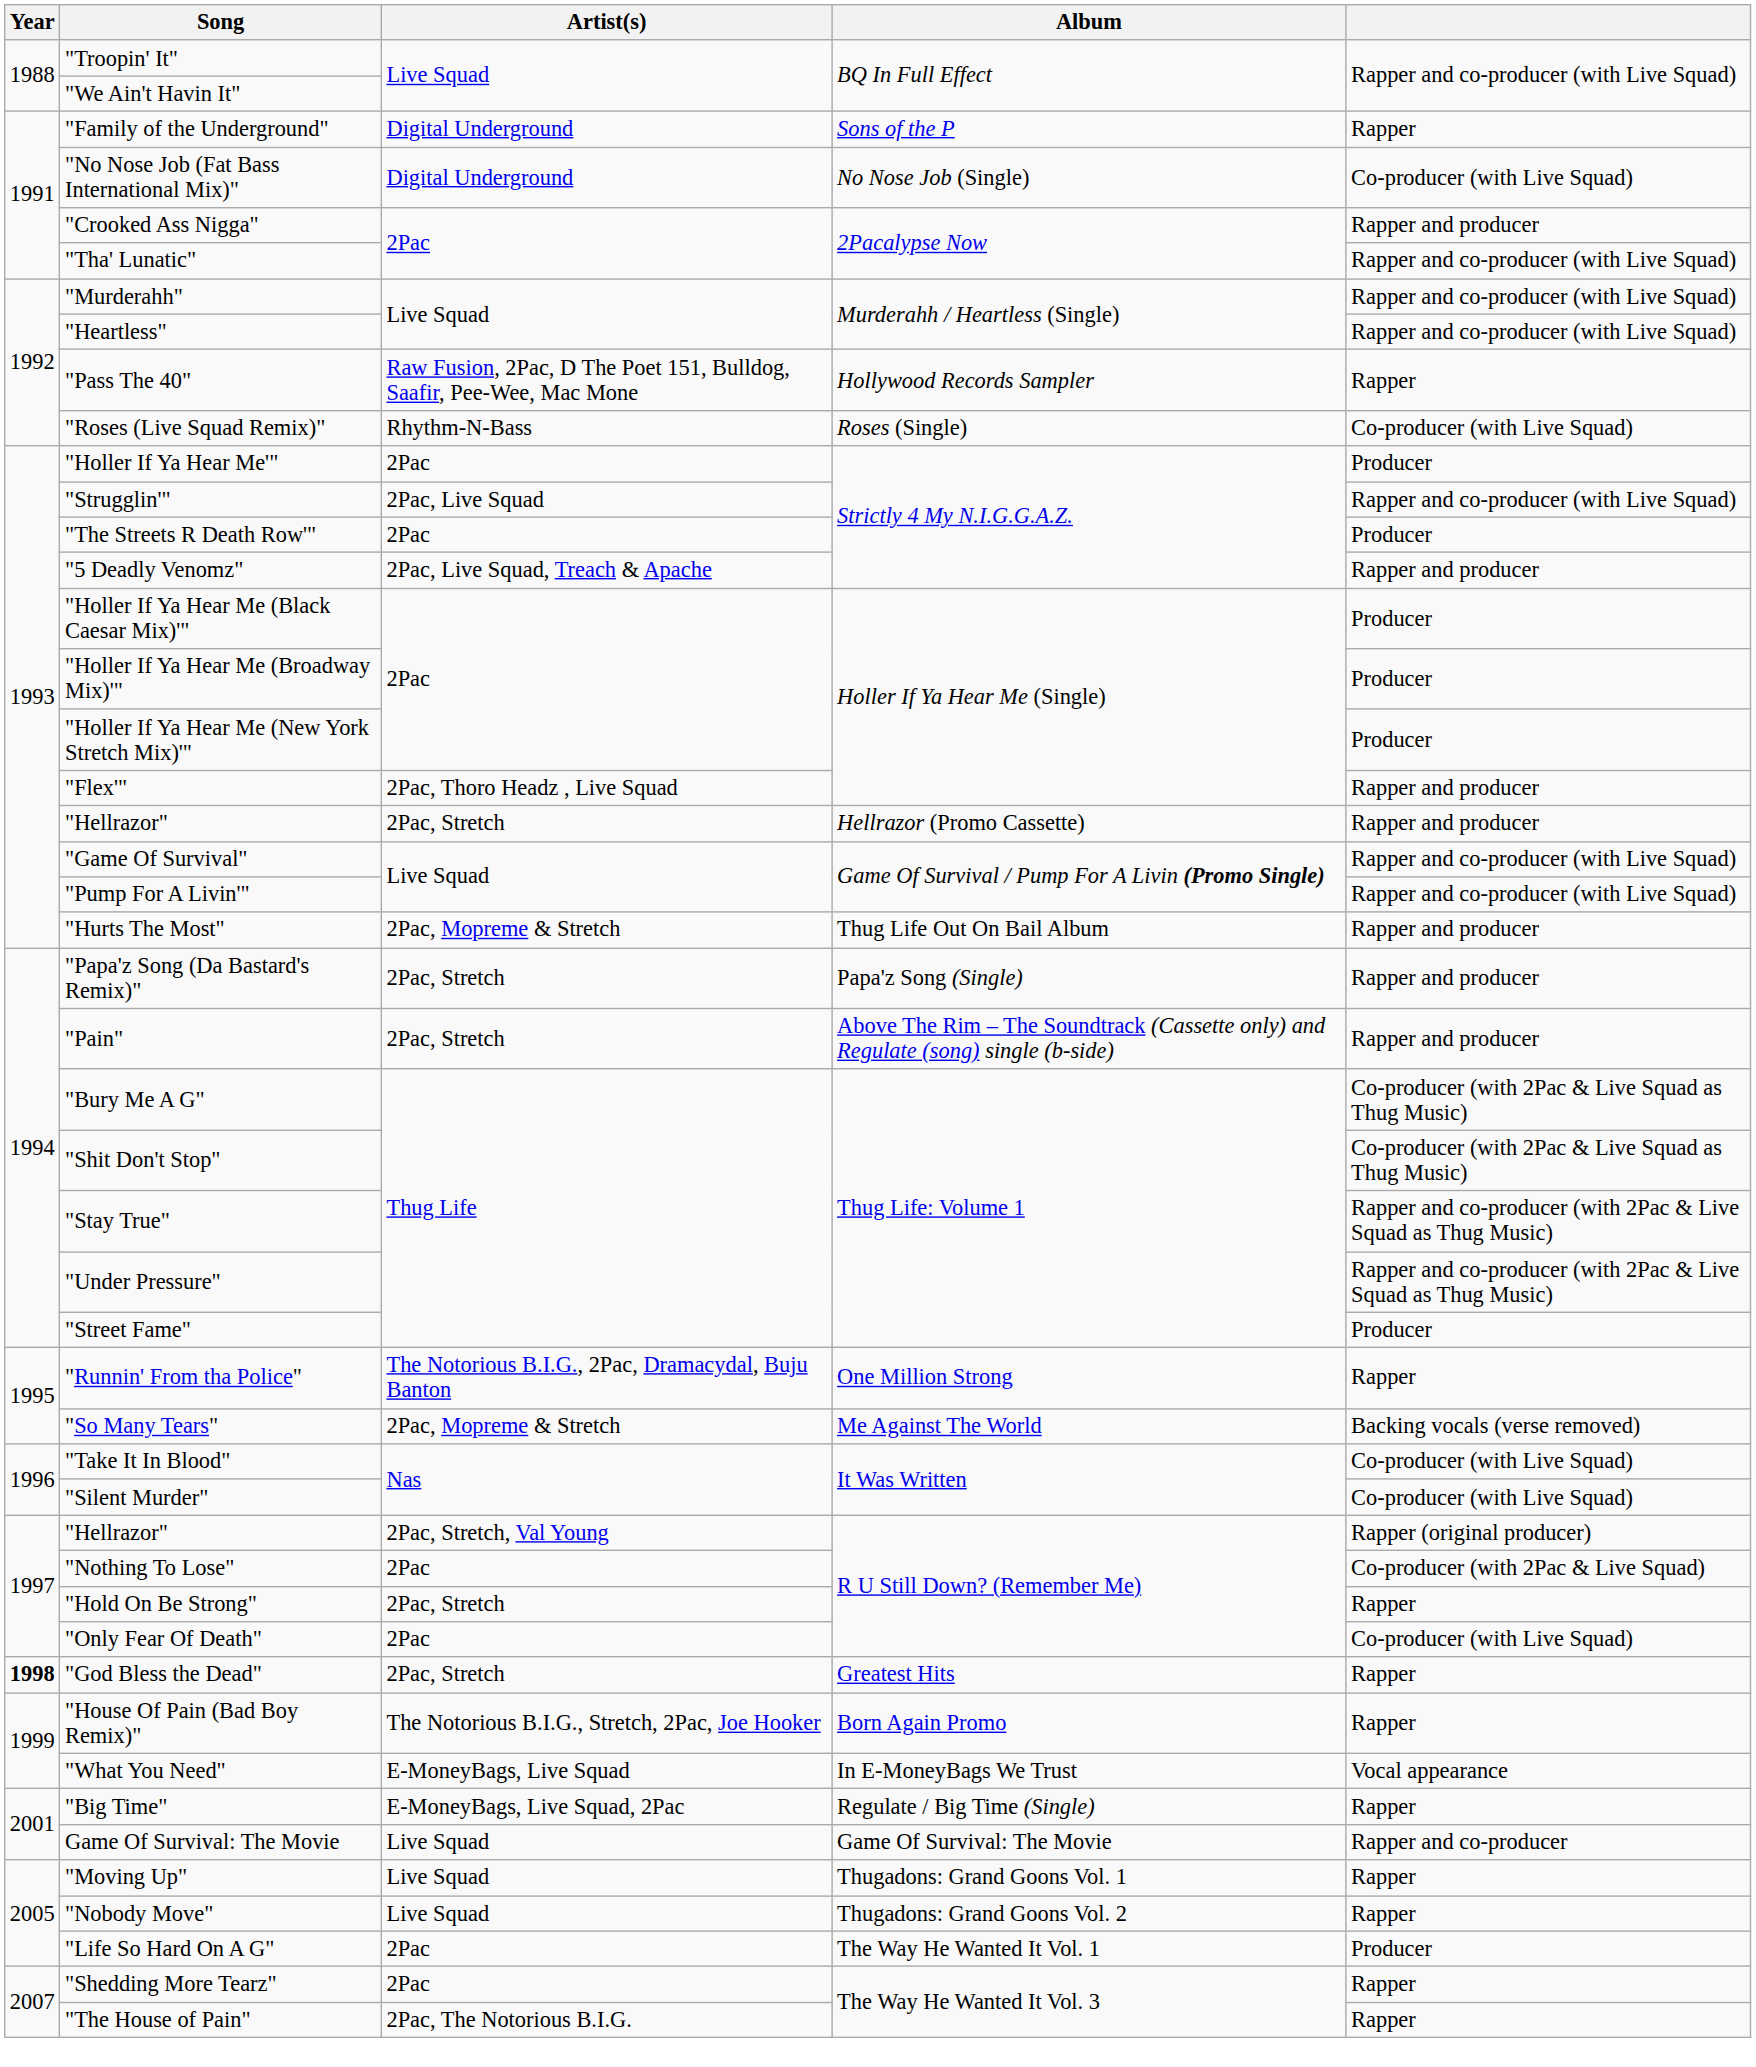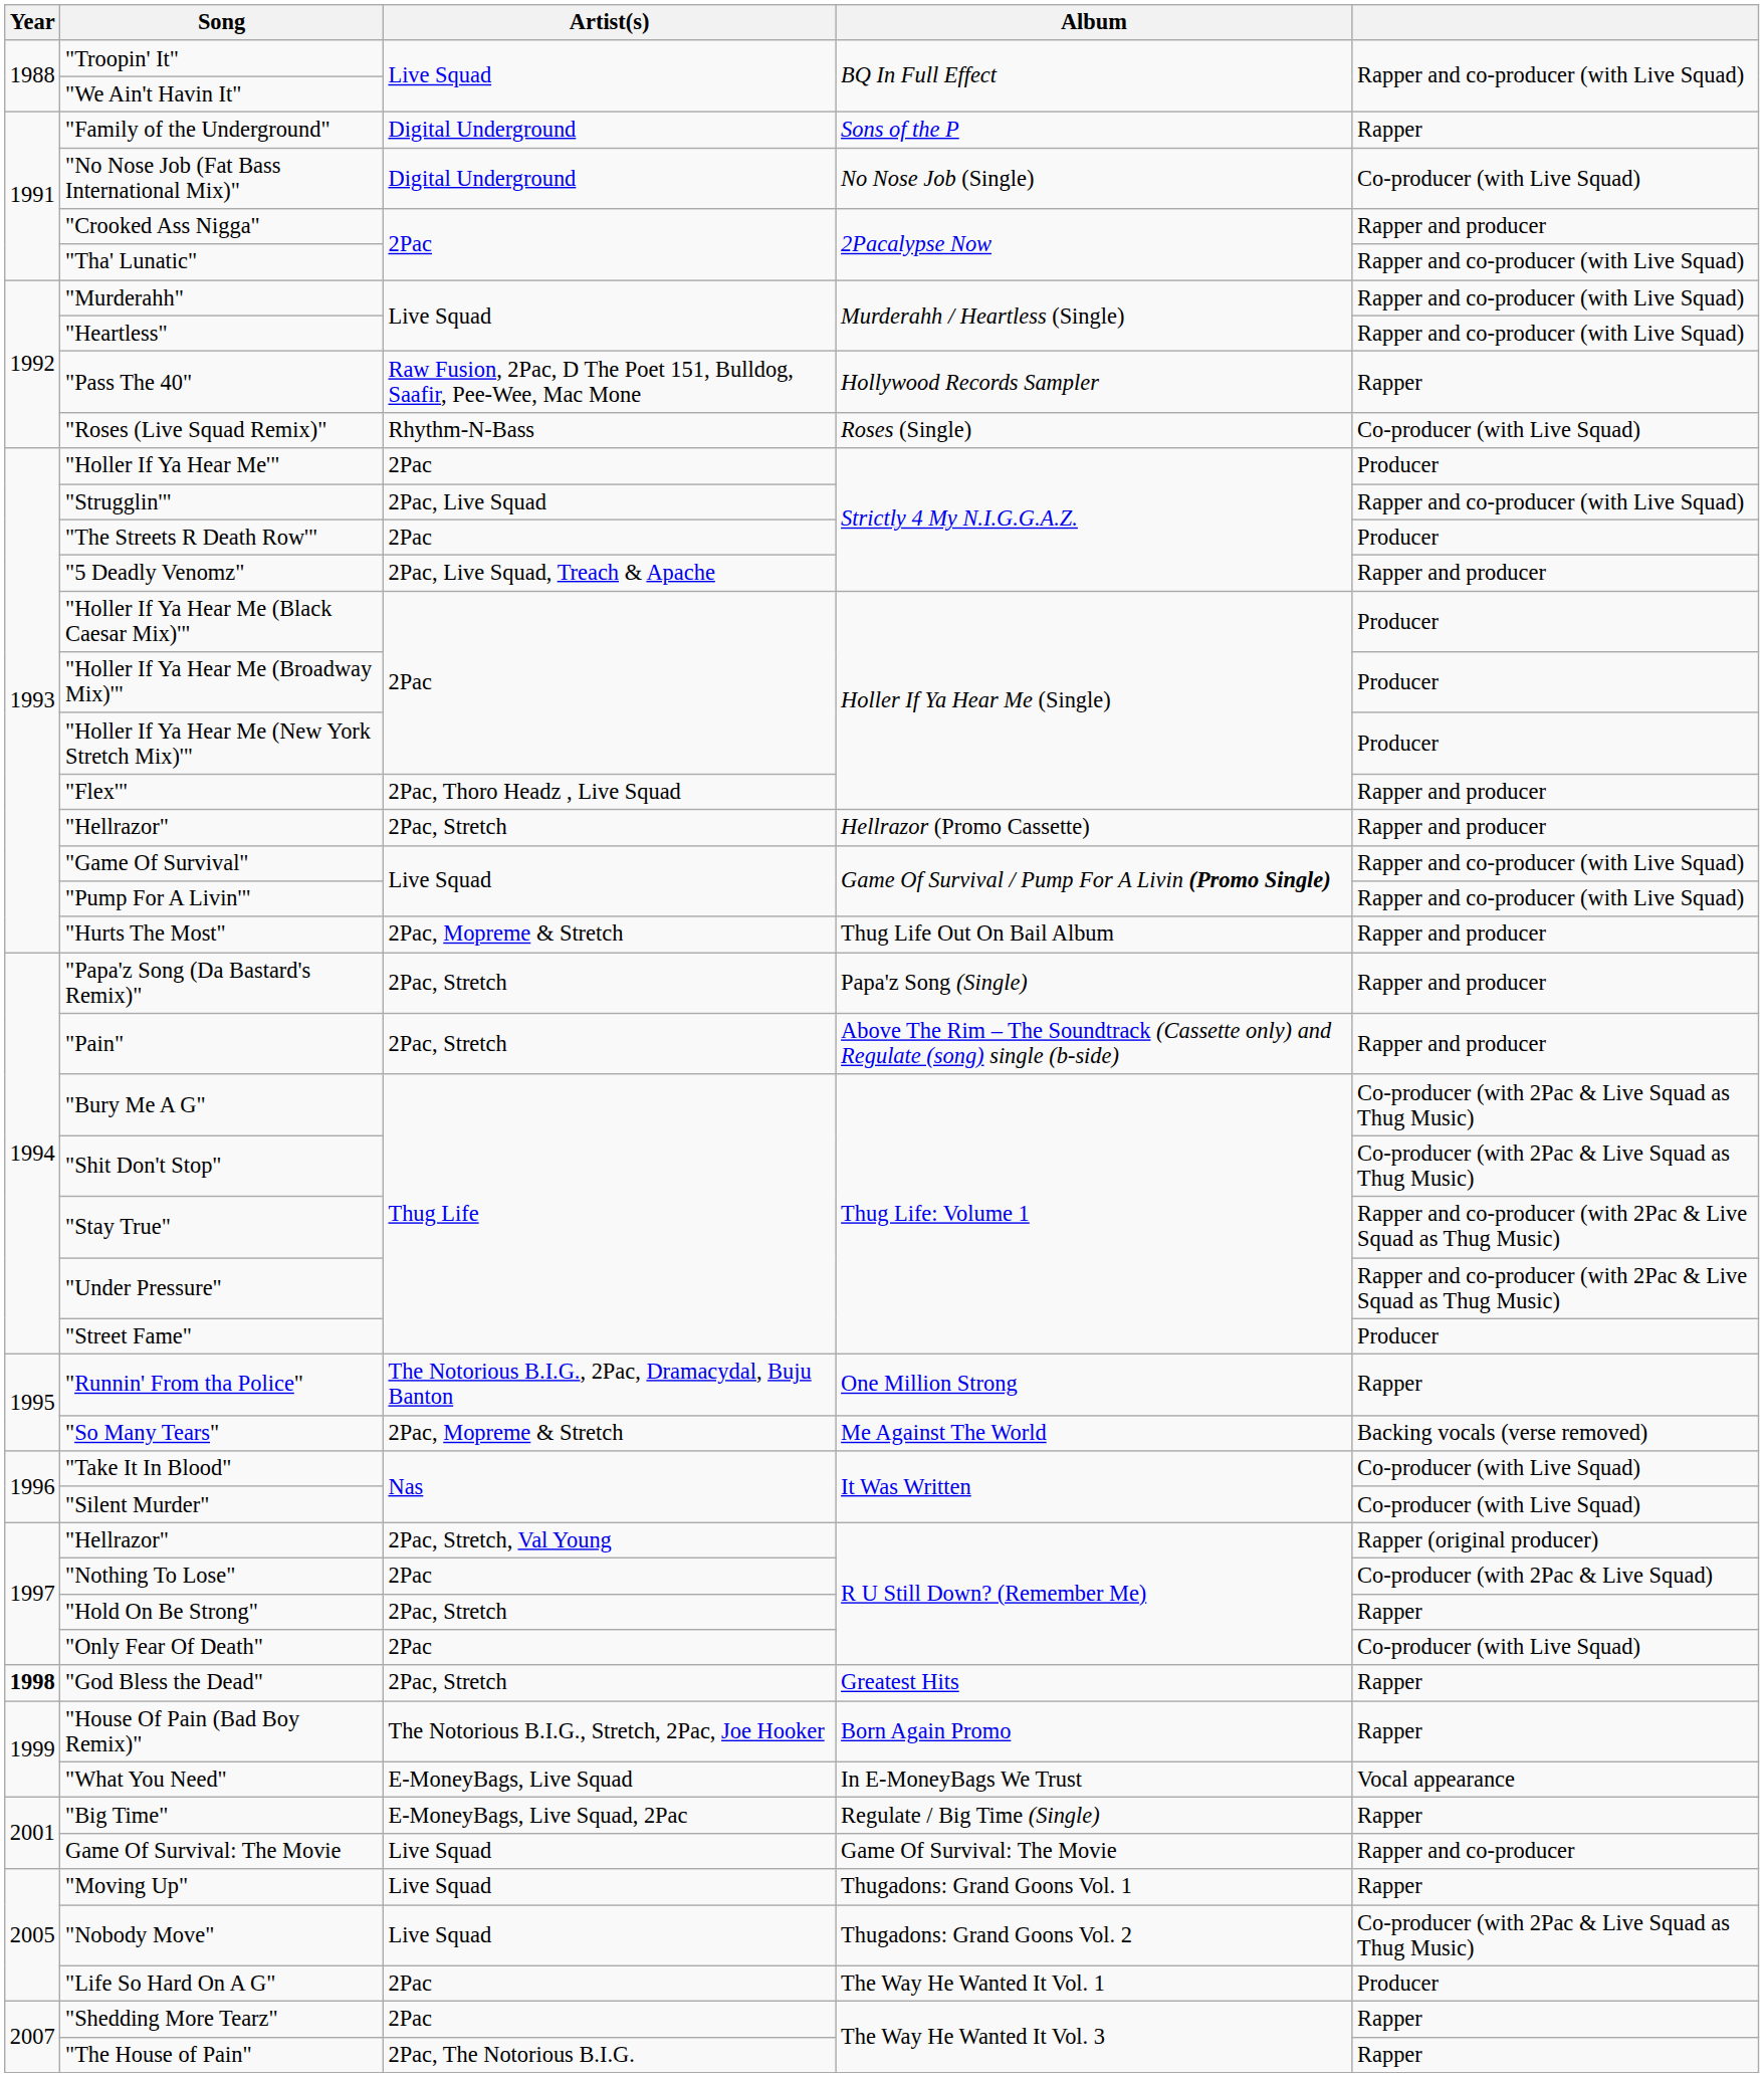 <table class="wikitable">
 <tr>
 <th>Year</th>
 <th>Song</th>
 <th>Artist(s)</th>
 <th>Album</th>
 <th></th>
 </tr>
 <tr>
 <td rowspan="2">1988</td>
 <td>"Troopin' It"</td>
 <td rowspan="2"><a href='#'>Live Squad</a></td>
 <td rowspan="2"><em>BQ In Full Effect</em></td>
 <td rowspan="2">Rapper and co-producer (with Live Squad)</td>
 </tr>
 <tr>
 <td>"We Ain't Havin It"</td>
 </tr>
 <tr>
 <td rowspan="4">1991</td>
 <td>"Family of the Underground"</td>
 <td><a href='#'>Digital Underground</a></td>
 <td><em><a href='#'>Sons of the P</a></em></td>
 <td>Rapper</td>
 </tr>
 <tr>
 <td>"No Nose Job (Fat Bass International Mix)"</td>
 <td><a href='#'>Digital Underground</a></td>
 <td><em>No Nose Job</em> (Single)</td>
 <td>Co-producer (with Live Squad)</td>
 </tr>
 <tr>
 <td>"Crooked Ass Nigga"</td>
 <td rowspan="2"><a href='#'>2Pac</a></td>
 <td rowspan="2"><em><a href='#'>2Pacalypse Now</a></em></td>
 <td>Rapper and producer</td>
 </tr>
 <tr>
 <td>"Tha' Lunatic"</td>
 <td>Rapper and co-producer (with Live Squad)</td>
 </tr>
 <tr>
 <td rowspan="4">1992</td>
 <td>"Murderahh"</td>
 <td rowspan="2">Live Squad</td>
 <td rowspan="2"><em>Murderahh / Heartless</em> (Single)</td>
 <td>Rapper and co-producer (with Live Squad)</td>
 </tr>
 <tr>
 <td>"Heartless"</td>
 <td>Rapper and co-producer (with Live Squad)</td>
 </tr>
 <tr>
 <td>"Pass The 40"</td>
 <td><a href='#'>Raw Fusion</a>, 2Pac, D The Poet 151, Bulldog, <a href='#'>Saafir</a>, Pee-Wee, Mac Mone</td>
 <td><em>Hollywood Records Sampler</em></td>
 <td>Rapper</td>
 </tr>
 <tr>
 <td>"Roses (Live Squad Remix)"</td>
 <td>Rhythm-N-Bass</td>
 <td><em>Roses</em> (Single)</td>
 <td>Co-producer (with Live Squad)</td>
 </tr>
 <tr>
 <td rowspan="12">1993</td>
 <td>"Holler If Ya Hear Me'"</td>
 <td>2Pac</td>
 <td rowspan="4"><em><a href='#'>Strictly 4 My N.I.G.G.A.Z.</a></em></td>
 <td>Producer</td>
 </tr>
 <tr>
 <td>"Strugglin'"</td>
 <td>2Pac, Live Squad</td>
 <td>Rapper and co-producer (with Live Squad)</td>
 </tr>
 <tr>
 <td>"The Streets R Death Row'"</td>
 <td>2Pac</td>
 <td>Producer</td>
 </tr>
 <tr>
 <td>"5 Deadly Venomz"</td>
 <td>2Pac, Live Squad, <a href='#'>Treach</a> & <a href='#'>Apache</a></td>
 <td>Rapper and producer</td>
 </tr>
 <tr>
 <td>"Holler If Ya Hear Me (Black Caesar Mix)'"</td>
 <td rowspan="3">2Pac</td>
 <td rowspan="4"><em>Holler If Ya Hear Me</em> (Single)</td>
 <td>Producer</td>
 </tr>
 <tr>
 <td>"Holler If Ya Hear Me (Broadway Mix)'"</td>
 <td>Producer</td>
 </tr>
 <tr>
 <td>"Holler If Ya Hear Me (New York Stretch Mix)'"</td>
 <td>Producer</td>
 </tr>
 <tr>
 <td>"Flex'"</td>
 <td>2Pac, Thoro Headz , Live Squad</td>
 <td>Rapper and producer</td>
 </tr>
 <tr>
 <td>"Hellrazor"</td>
 <td>2Pac, Stretch</td>
 <td><em>Hellrazor</em> (Promo Cassette)</td>
 <td>Rapper and producer</td>
 </tr>
 <tr>
 <td>"Game Of Survival"</td>
 <td rowspan="2">Live Squad</td>
 <td rowspan="2"><em>Game Of Survival / Pump For A Livin<strong> (Promo Single)</td>
 <td>Rapper and co-producer (with Live Squad)</td>
 </tr>
 <tr>
 <td>"Pump For A Livin'"</td>
 <td>Rapper and co-producer (with Live Squad)</td>
 </tr>
 <tr>
 <td>"Hurts The Most"</td>
 <td>2Pac, <a href='#'>Mopreme</a> & Stretch</td>
 <td>Thug Life Out On Bail Album</td>
 <td>Rapper and producer</td>
 </tr>
 <tr>
 <td rowspan="7">1994</td>
 <td>"Papa'z Song (Da Bastard's Remix)"</td>
 <td>2Pac, Stretch</td>
 <td></em>Papa'z Song<em> (Single)</td>
 <td>Rapper and producer</td>
 </tr>
 <tr>
 <td>"Pain"</td>
 <td>2Pac, Stretch</td>
 <td></em><a href='#'>Above The Rim – The Soundtrack</a><em> (Cassette only) and <a href='#'>Regulate (song)</a> single (b-side)</td>
 <td>Rapper and producer</td>
 </tr>
 <tr>
 <td>"Bury Me A G"</td>
 <td rowspan="5"><a href='#'>Thug Life</a></td>
 <td rowspan="5"></em><a href='#'>Thug Life: Volume 1</a><em></td>
 <td>Co-producer (with 2Pac & Live Squad as Thug Music)</td>
 </tr>
 <tr>
 <td>"Shit Don't Stop"</td>
 <td>Co-producer (with 2Pac & Live Squad as Thug Music)</td>
 </tr>
 <tr>
 <td>"Stay True"</td>
 <td>Rapper and co-producer (with 2Pac & Live Squad as Thug Music)</td>
 </tr>
 <tr>
 <td>"Under Pressure"</td>
 <td>Rapper and co-producer (with 2Pac & Live Squad as Thug Music)</td>
 </tr>
 <tr>
 <td>"Street Fame"</td>
 <td>Producer</td>
 </tr>
 <tr>
 <td rowspan="2">1995</td>
 <td>"<a href='#'>Runnin' From tha Police</a>"</td>
 <td><a href='#'>The Notorious B.I.G.</a>, 2Pac, <a href='#'>Dramacydal</a>, <a href='#'>Buju Banton</a></td>
 <td></em><a href='#'>One Million Strong</a><em></td>
 <td>Rapper</td>
 </tr>
 <tr>
 <td>"<a href='#'>So Many Tears</a>"</td>
 <td>2Pac, <a href='#'>Mopreme</a> & Stretch</td>
 <td></em><a href='#'>Me Against The World</a><em></td>
 <td>Backing vocals (verse removed)</td>
 </tr>
 <tr>
 <td rowspan="2">1996</td>
 <td>"Take It In Blood"</td>
 <td rowspan="2"><a href='#'>Nas</a></td>
 <td rowspan="2"></em><a href='#'>It Was Written</a><em></td>
 <td>Co-producer (with Live Squad)</td>
 </tr>
 <tr>
 <td>"Silent Murder"</td>
 <td>Co-producer (with Live Squad)</td>
 </tr>
 <tr>
 <td rowspan="4">1997</td>
 <td>"Hellrazor"</td>
 <td>2Pac, Stretch, <a href='#'>Val Young</a></td>
 <td rowspan="4"></em><a href='#'>R U Still Down? (Remember Me)</a><em></td>
 <td>Rapper (original producer)</td>
 </tr>
 <tr>
 <td>"Nothing To Lose"</td>
 <td>2Pac</td>
 <td>Co-producer (with 2Pac & Live Squad)</td>
 </tr>
 <tr>
 <td>"Hold On Be Strong"</td>
 <td>2Pac, Stretch</td>
 <td>Rapper</td>
 </tr>
 <tr>
 <td>"Only Fear Of Death"</td>
 <td>2Pac</td>
 <td>Co-producer (with Live Squad)</td>
 </tr>
 <tr>
 <td rowspan="1"><strong>1998</strong></td>
 <td>"God Bless the Dead"</td>
 <td>2Pac, Stretch</td>
 <td></em><a href='#'>Greatest Hits</a><em></td>
 <td>Rapper</td>
 </tr>
 <tr>
 <td rowspan="2">1999</td>
 <td>"House Of Pain (Bad Boy Remix)"</td>
 <td>The Notorious B.I.G., Stretch, 2Pac, <a href='#'>Joe Hooker</a></td>
 <td></em><a href='#'>Born Again Promo</a><em></td>
 <td>Rapper</td>
 </tr>
 <tr>
 <td>"What You Need"</td>
 <td>E-MoneyBags, Live Squad</td>
 <td></em>In E-MoneyBags We Trust<em></td>
 <td>Vocal appearance</td>
 </tr>
 <tr>
 <td rowspan="2">2001</td>
 <td>"Big Time"</td>
 <td>E-MoneyBags, Live Squad, 2Pac</td>
 <td></em>Regulate / Big Time<em> (Single)</td>
 <td>Rapper</td>
 </tr>
 <tr>
 <td></em>Game Of Survival: The Movie<em></td>
 <td>Live Squad</td>
 <td></em>Game Of Survival: The Movie<em></td>
 <td>Rapper and co-producer</td>
 </tr>
 <tr>
 <td rowspan="3">2005</td>
 <td>"Moving Up"</td>
 <td>Live Squad</td>
 <td></em>Thugadons: Grand Goons Vol. 1<em></td>
 <td>Rapper</td>
 </tr>
 <tr>
 <td>"Nobody Move"</td>
 <td>Live Squad</td>
 <td></em>Thugadons: Grand Goons Vol. 2<em></td>
-<td>Rapper</td>
+<td>Co-producer (with 2Pac & Live Squad as Thug Music)</td>
 </tr>
 <tr>
 <td>"Life So Hard On A G"</td>
 <td>2Pac</td>
 <td></em>The Way He Wanted It Vol. 1<em></td>
 <td>Producer</td>
 </tr>
 <tr>
 <td rowspan="2">2007</td>
 <td>"Shedding More Tearz"</td>
 <td>2Pac</td>
 <td rowspan="2"></em>The Way He Wanted It Vol. 3<em></td>
 <td>Rapper</td>
 </tr>
 <tr>
 <td>"The House of Pain"</td>
 <td>2Pac, The Notorious B.I.G.</td>
 <td>Rapper</td>
 </tr>
 <tr>
 </tr>
 </table>
